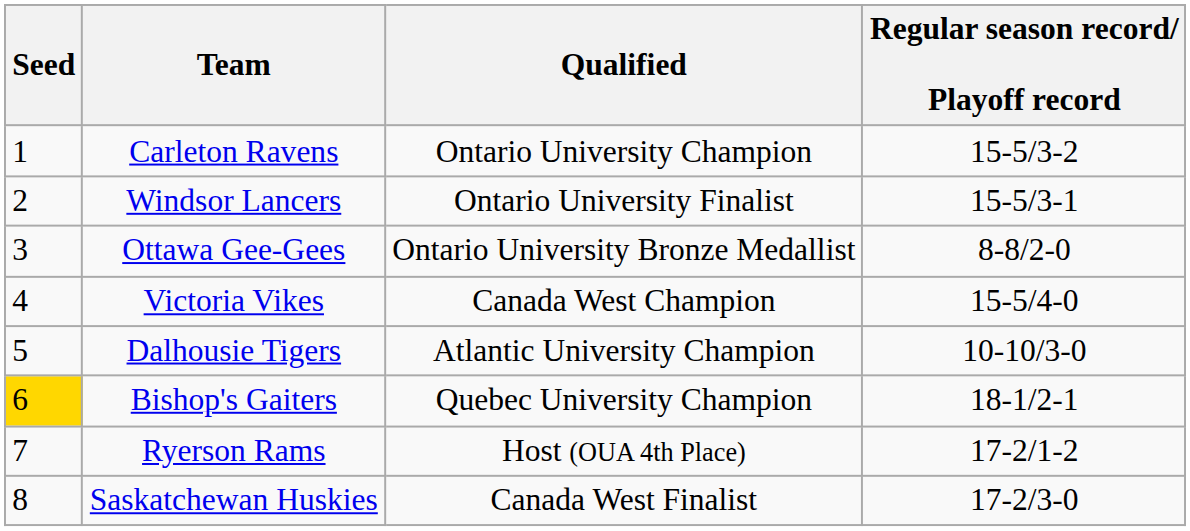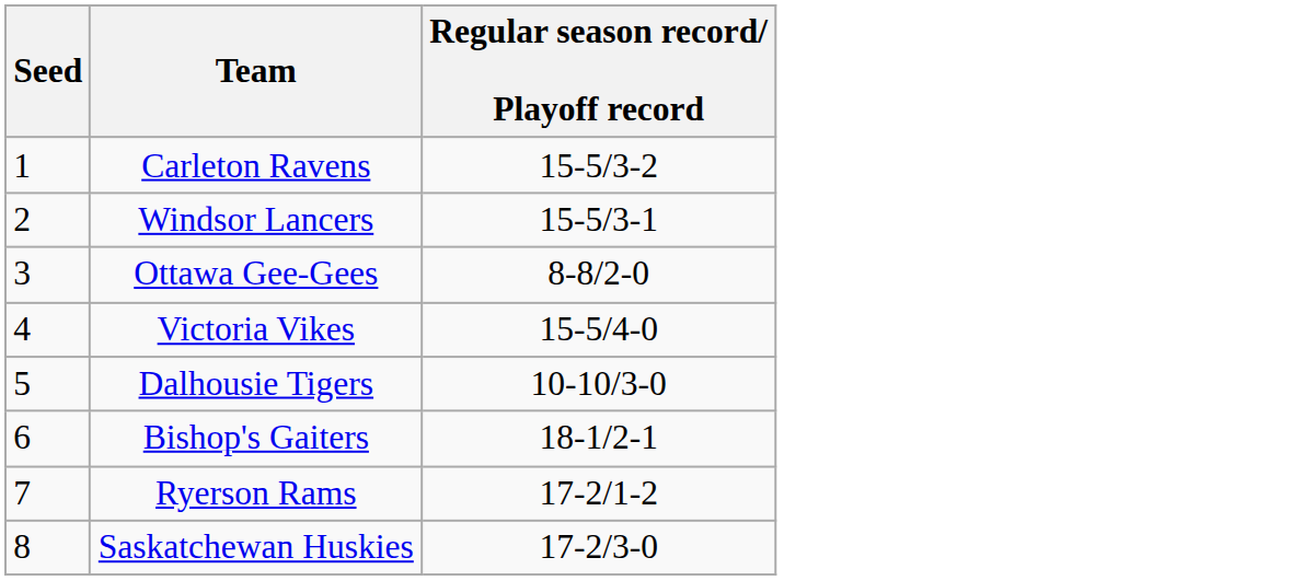 <table class="wikitable sortable" style="text-align: center;">
 <tr bgcolor="#efefef" align=center>
 <th align=left>Seed</th>
 <th align=left>Team</th>
-<th align=left>Qualified</th>
 <th align=left>Regular season record/<br><br>Playoff record</th>
 </tr>
 <tr align=center>
 <td align=left>1</td>
 <td><a href='#'>Carleton Ravens</a></td>
-<td>Ontario University Champion</td>
 <td>15-5/3-2</td>
 </tr>
 <tr align=center>
 <td align=left>2</td>
 <td><a href='#'>Windsor Lancers</a></td>
-<td>Ontario University Finalist</td>
 <td>15-5/3-1</td>
 </tr>
 <tr align=center>
 <td align=left>3</td>
 <td><a href='#'>Ottawa Gee-Gees</a></td>
-<td>Ontario University Bronze Medallist</td>
 <td>8-8/2-0</td>
 </tr>
 <tr align=center>
 <td align=left>4</td>
 <td><a href='#'>Victoria Vikes</a></td>
-<td>Canada West Champion</td>
 <td>15-5/4-0</td>
 </tr>
 <tr align=center>
 <td align=left>5</td>
 <td><a href='#'>Dalhousie Tigers</a></td>
-<td>Atlantic University Champion</td>
 <td>10-10/3-0</td>
 </tr>
 <tr align=center>
-<td align=left style="background: gold;">6</td>
+<td align=left>6</td>
 <td><a href='#'>Bishop's Gaiters</a></td>
-<td>Quebec University Champion</td>
 <td>18-1/2-1</td>
 </tr>
 <tr align=center>
 <td align=left>7</td>
 <td><a href='#'>Ryerson Rams</a></td>
-<td>Host <small>(OUA 4th Place)</small></td>
 <td>17-2/1-2</td>
 </tr>
 <tr align=center>
 <td align=left>8</td>
 <td><a href='#'>Saskatchewan Huskies</a></td>
-<td>Canada West Finalist</td>
 <td>17-2/3-0</td>
 </tr>
 </table>
